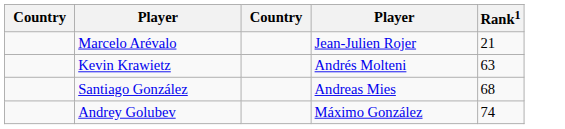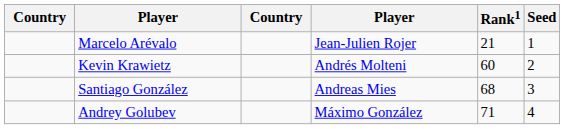 <table class="sortable wikitable">
 <tr>
 <th width="70">Country</th>
 <th width="175">Player</th>
 <th width="70">Country</th>
 <th width="175">Player</th>
 <th>Rank<sup>1</sup></th>
+<th>Seed</th>
 </tr>
 <tr>
 <td></td>
 <td><a href='#'>Marcelo Arévalo</a></td>
 <td></td>
 <td><a href='#'>Jean-Julien Rojer</a></td>
 <td>21</td>
+<td>1</td>
 </tr>
 <tr>
 <td></td>
 <td><a href='#'>Kevin Krawietz</a></td>
 <td></td>
 <td><a href='#'>Andrés Molteni</a></td>
-<td>63</td>
+<td>60</td>
+<td>2</td>
 </tr>
 <tr>
 <td></td>
 <td><a href='#'>Santiago González</a></td>
 <td></td>
 <td><a href='#'>Andreas Mies</a></td>
 <td>68</td>
+<td>3</td>
 </tr>
 <tr>
 <td></td>
 <td><a href='#'>Andrey Golubev</a></td>
 <td></td>
 <td><a href='#'>Máximo González</a></td>
-<td>74</td>
+<td>71</td>
+<td>4</td>
 </tr>
 </table>
